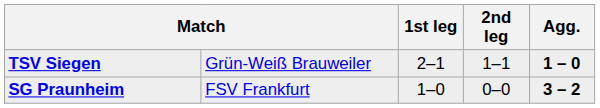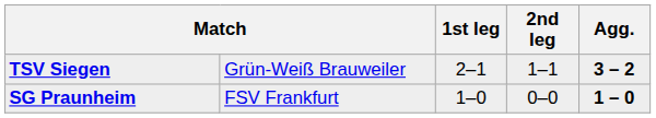 <table class="wikitable">
 <tr>
 <th colspan="2" bgcolor="#EEEEEE">Match</th>
 <th style="width:55px;" bgcolor="#EEEEEE">1st leg</th>
 <th style="width:55px;" bgcolor="#EEEEEE">2nd leg</th>
 <th style="width:55px;" bgcolor="#EEEEEE">Agg.</th>
 </tr>
 <tr>
 <td style="width:180px;" bgcolor="#EEEEEE"><strong><a href='#'>TSV Siegen</a></strong></td>
 <td style="width:180px;" bgcolor="#EEEEEE"><a href='#'>Grün-Weiß Brauweiler</a></td>
 <td bgcolor="#EEEEEE" align="center">2–1</td>
 <td bgcolor="#EEEEEE" align="center">1–1</td>
-<td bgcolor="#EEEEEE" align="center"><strong>1 – 0</strong></td>
+<td bgcolor="#EEEEEE" align="center"><strong>3 – 2</strong></td>
 </tr>
 <tr>
 <td style="width:180px;" bgcolor="#EEEEEE"><strong><a href='#'>SG Praunheim</a></strong></td>
 <td style="width:180px;" bgcolor="#EEEEEE"><a href='#'>FSV Frankfurt</a></td>
 <td bgcolor="#EEEEEE" align="center">1–0</td>
 <td bgcolor="#EEEEEE" align="center">0–0</td>
-<td bgcolor="#EEEEEE" align="center"><strong>3 – 2</strong></td>
+<td bgcolor="#EEEEEE" align="center"><strong>1 – 0</strong></td>
 </tr>
 </table>
